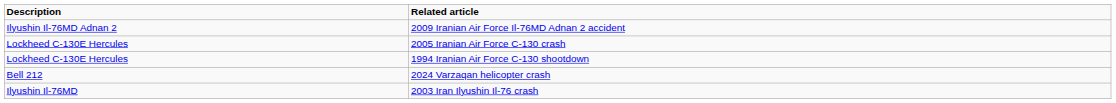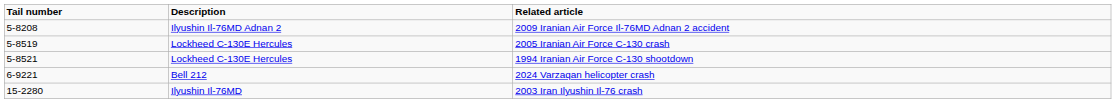 <table class="wikitable" width="90%">
 <tr>
+<td><strong>Tail number</strong></td>
 <td><strong>Description</strong></td>
 <td><strong>Related article</strong></td>
 </tr>
 <tr>
+<td>5-8208</td>
 <td><a href='#'>Ilyushin Il-76MD Adnan 2</a></td>
 <td><a href='#'>2009 Iranian Air Force Il-76MD Adnan 2 accident</a></td>
 </tr>
 <tr>
+<td>5-8519</td>
 <td><a href='#'>Lockheed C-130E Hercules</a></td>
 <td><a href='#'>2005 Iranian Air Force C-130 crash</a></td>
 </tr>
 <tr>
+<td>5-8521</td>
 <td><a href='#'>Lockheed C-130E Hercules</a></td>
 <td><a href='#'>1994 Iranian Air Force C-130 shootdown</a></td>
 </tr>
 <tr>
+<td>6-9221</td>
 <td><a href='#'>Bell 212</a></td>
 <td><a href='#'>2024 Varzaqan helicopter crash</a></td>
 </tr>
 <tr>
+<td>15-2280</td>
 <td><a href='#'>Ilyushin Il-76MD</a></td>
 <td><a href='#'>2003 Iran Ilyushin Il-76 crash</a></td>
 </tr>
 </table>
